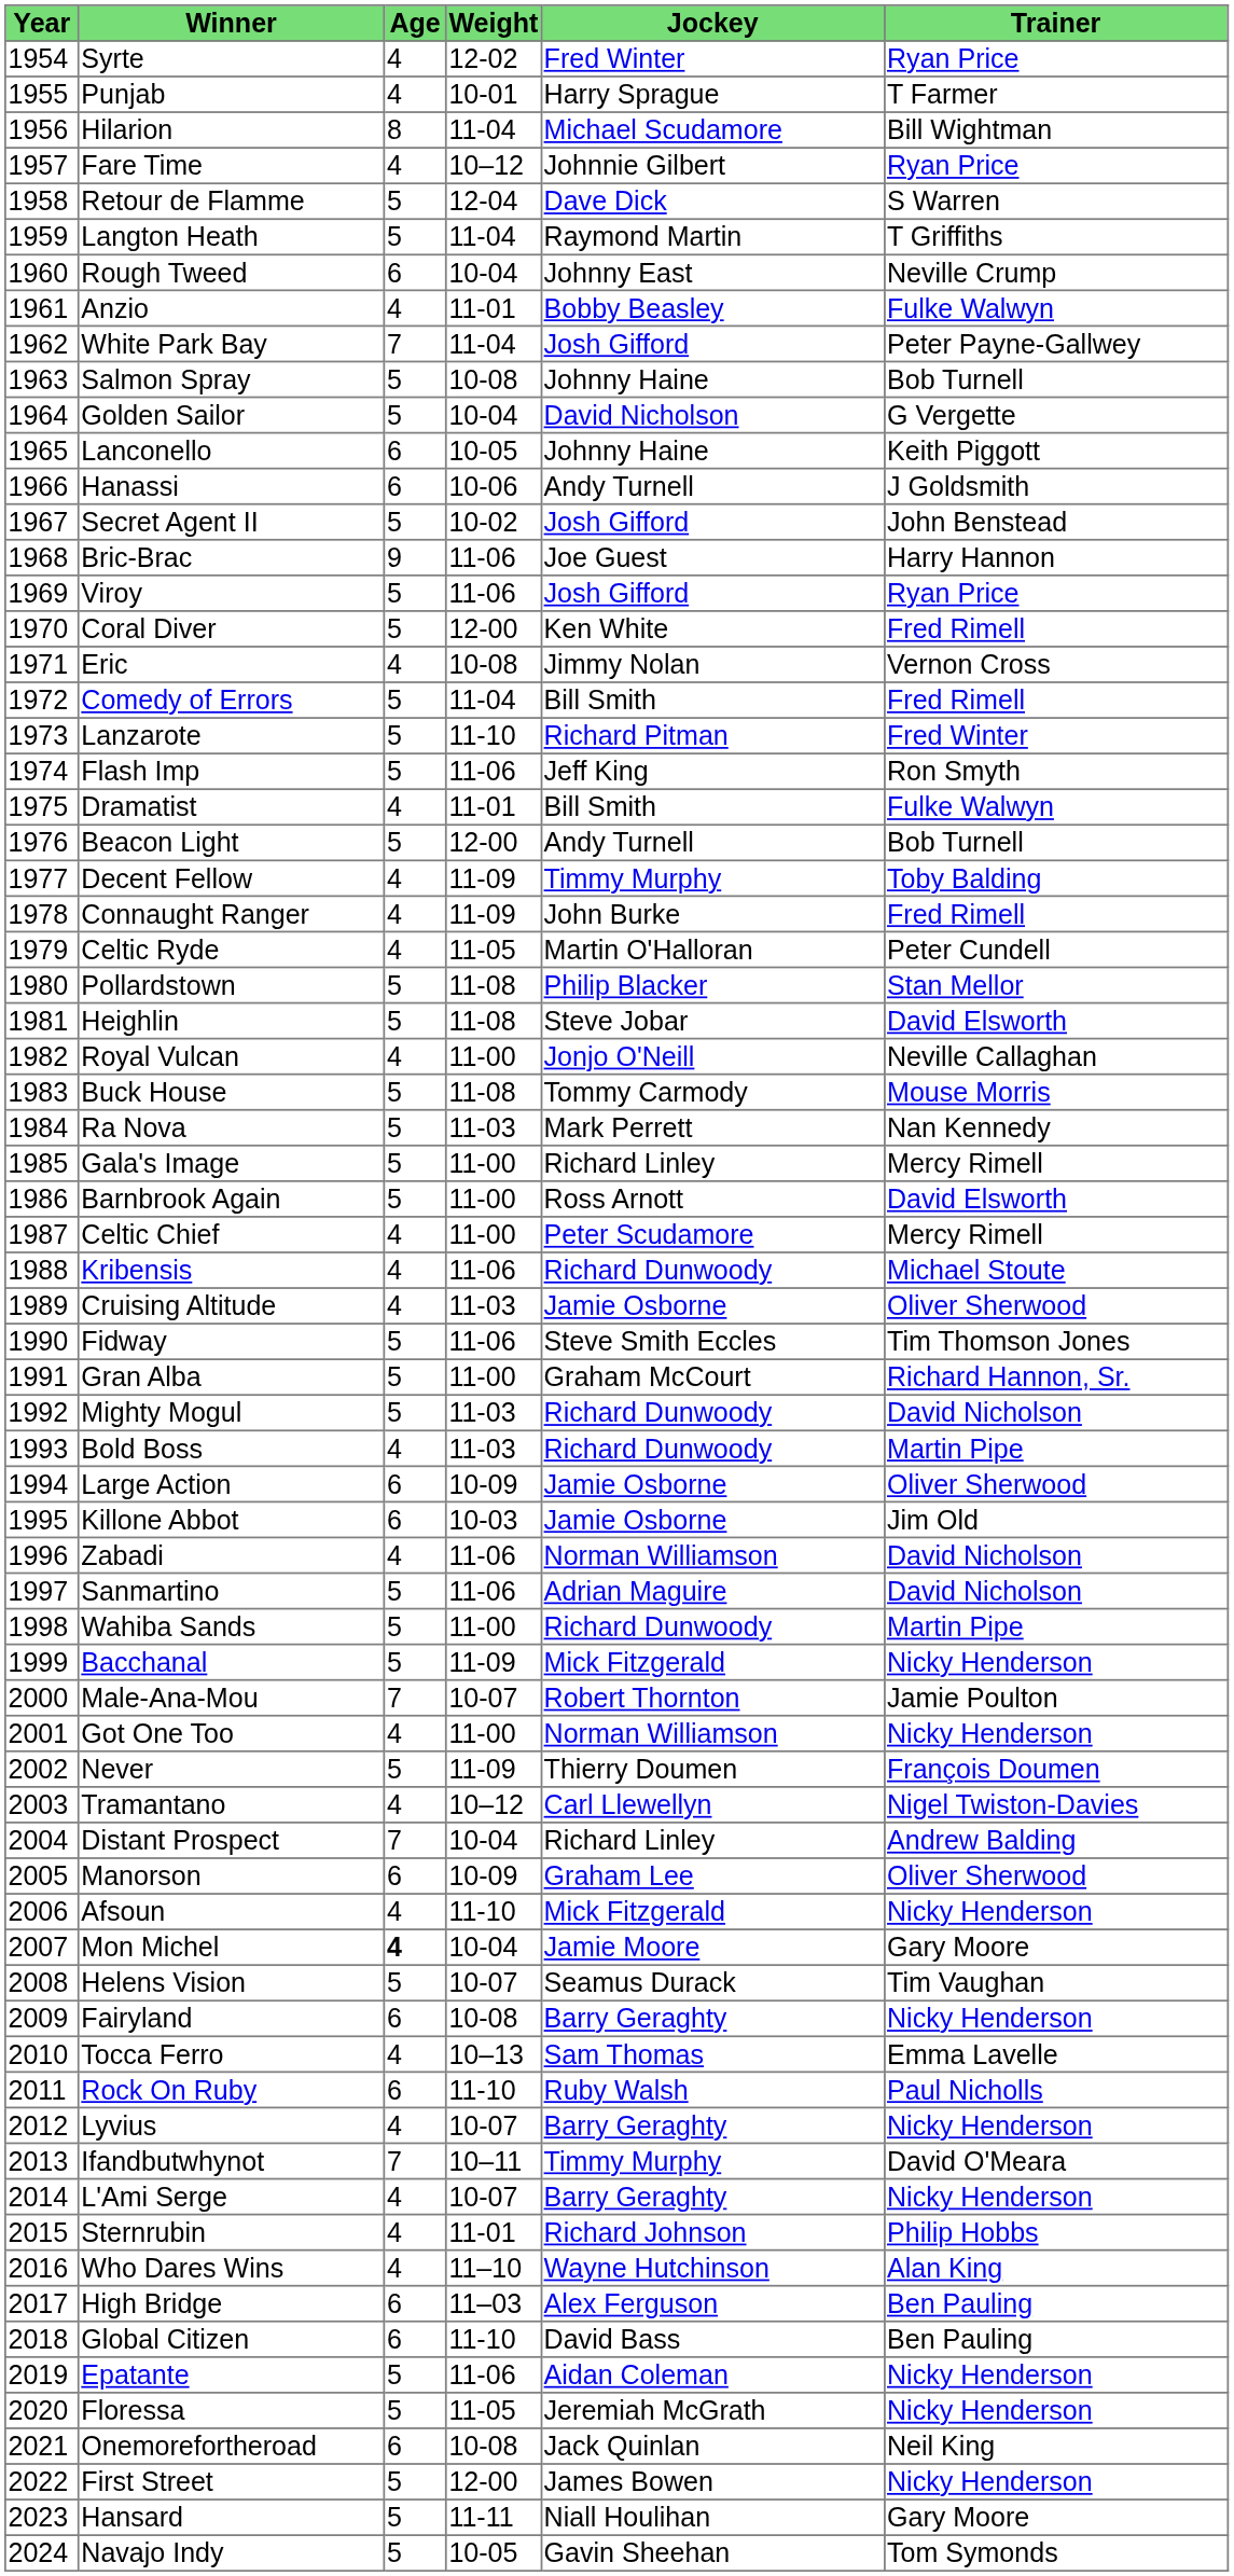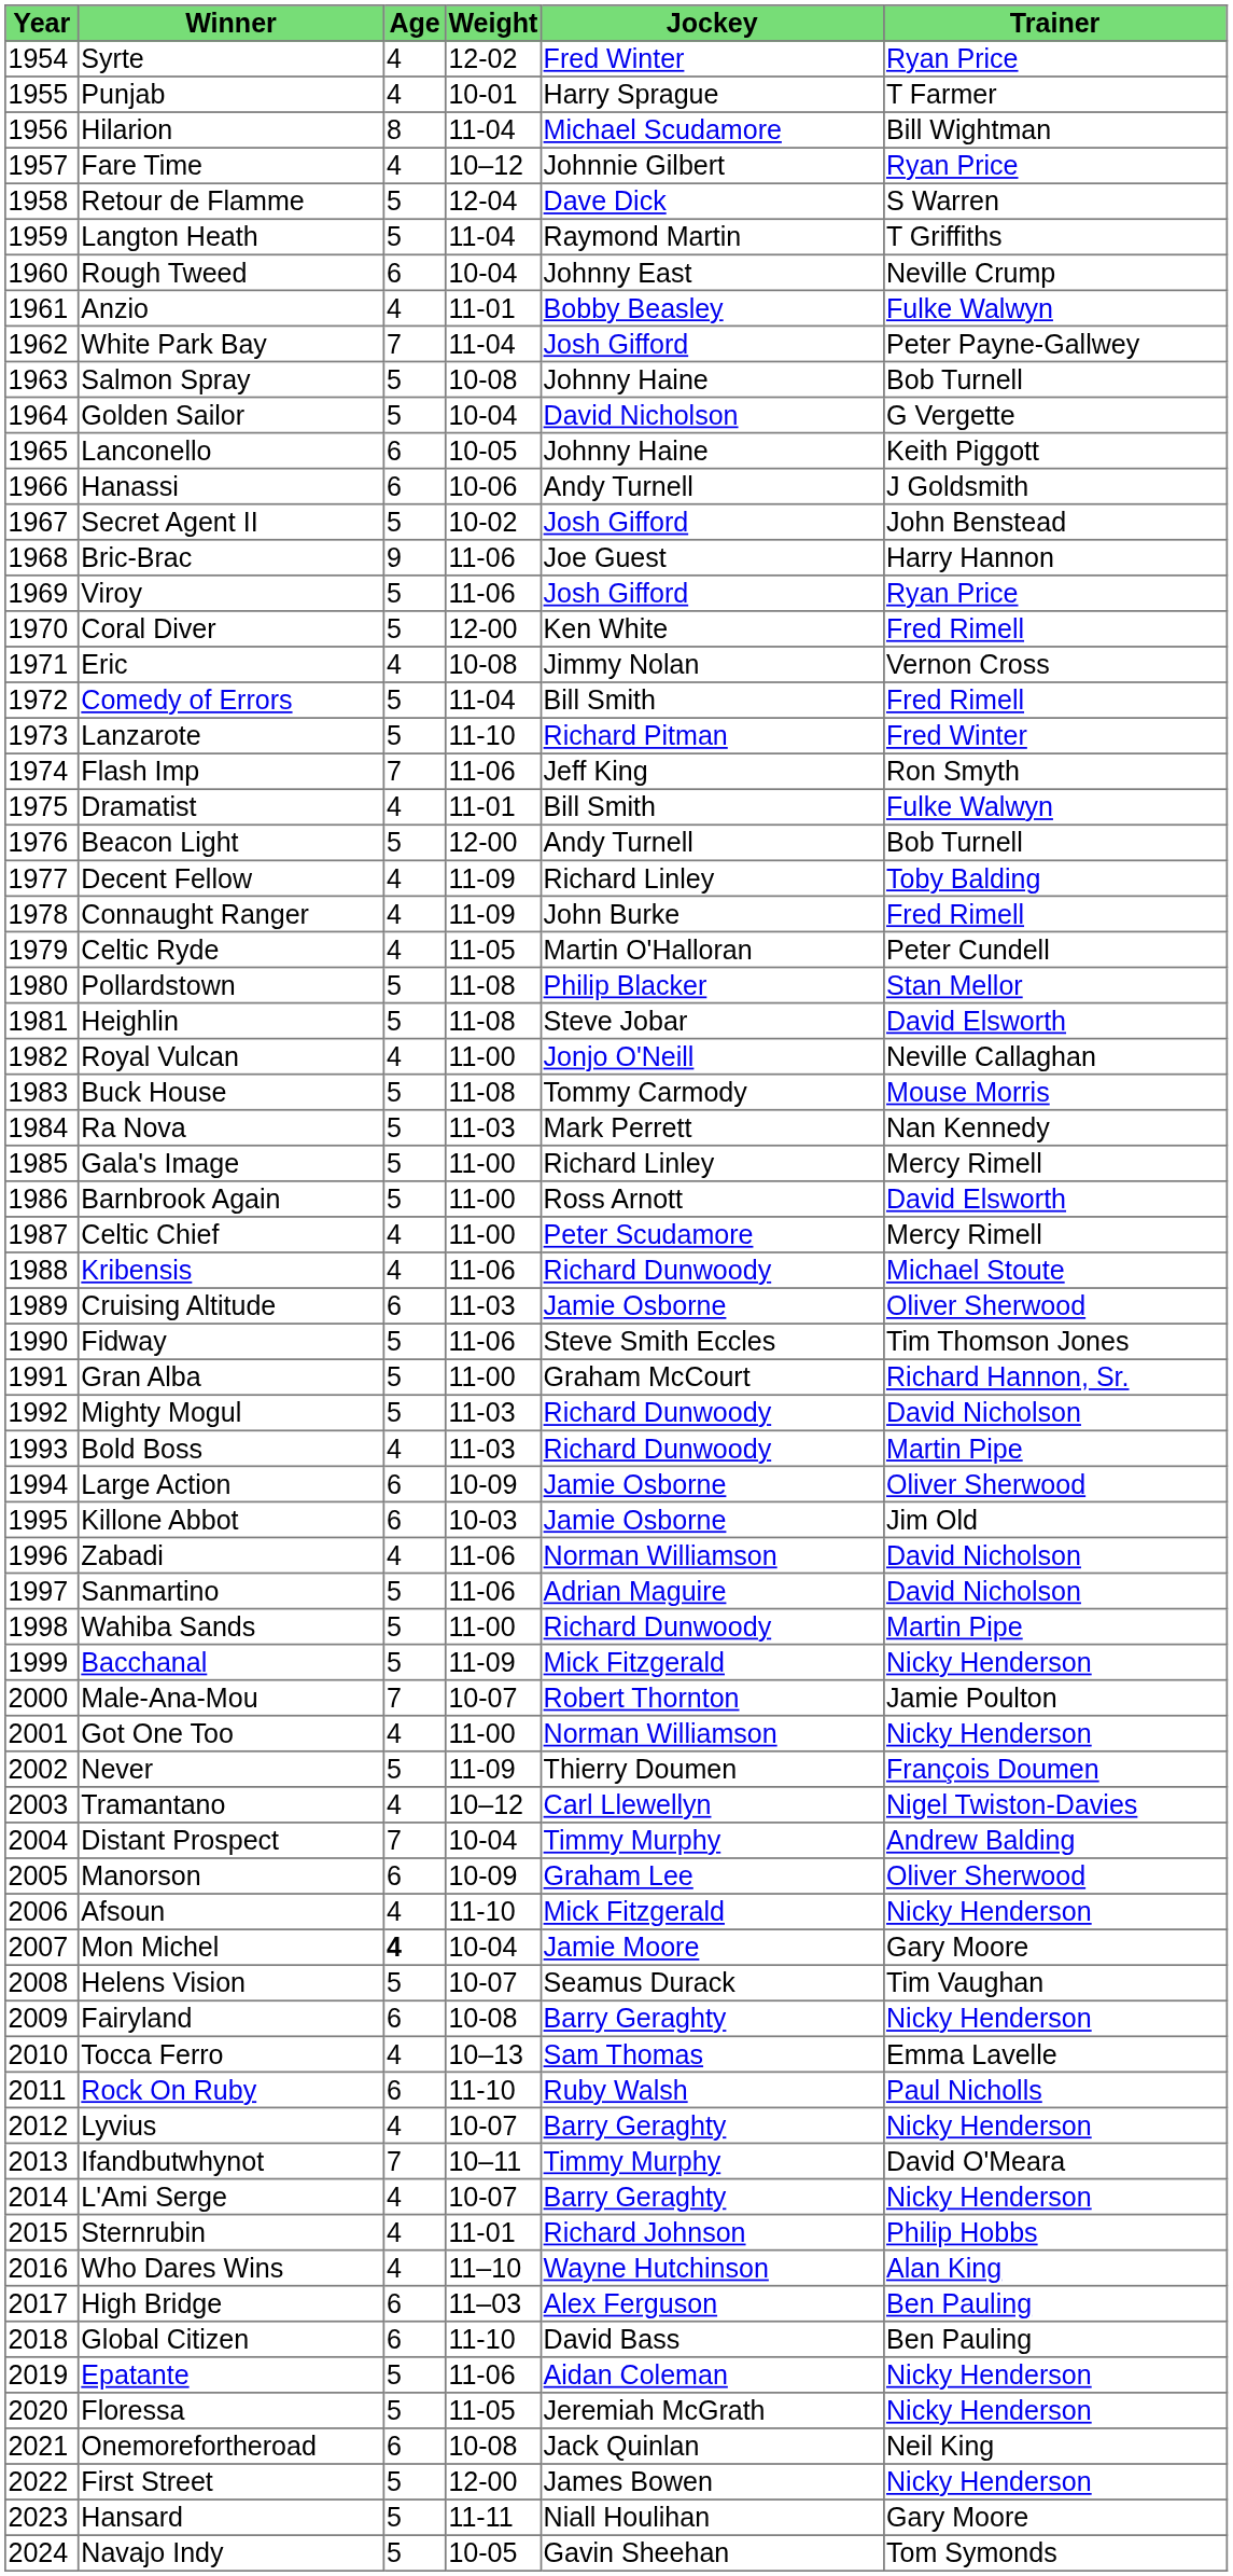 <table class = "sortable" | border="1" style="border-collapse: collapse; font-size:90%">
 <tr bgcolor="#77dd77" align="center">
 <th style="width:36px"><strong>Year</strong></th>
 <th style="width:160px"><strong>Winner</strong></th>
 <th style="width:30px"><strong>Age</strong></th>
 <th style="width:40px"><strong>Weight</strong></th>
 <th style="width:180px"><strong>Jockey</strong></th>
 <th style="width:180px"><strong>Trainer</strong></th>
 </tr>
 <tr>
 <td>1954</td>
 <td>Syrte</td>
 <td>4</td>
 <td>12-02</td>
 <td><a href='#'>Fred Winter</a></td>
 <td><a href='#'>Ryan Price</a></td>
 </tr>
 <tr>
 <td>1955</td>
 <td>Punjab</td>
 <td>4</td>
 <td>10-01</td>
 <td>Harry Sprague</td>
 <td>T Farmer</td>
 </tr>
 <tr>
 <td>1956</td>
 <td>Hilarion</td>
 <td>8</td>
 <td>11-04</td>
 <td><a href='#'>Michael Scudamore</a></td>
 <td>Bill Wightman</td>
 </tr>
 <tr>
 <td>1957</td>
 <td>Fare Time</td>
 <td>4</td>
 <td>10–12</td>
 <td>Johnnie Gilbert</td>
 <td><a href='#'>Ryan Price</a></td>
 </tr>
 <tr>
 <td>1958</td>
 <td>Retour de Flamme</td>
 <td>5</td>
 <td>12-04</td>
 <td><a href='#'>Dave Dick</a></td>
 <td>S Warren</td>
 </tr>
 <tr>
 <td>1959</td>
 <td>Langton Heath</td>
 <td>5</td>
 <td>11-04</td>
 <td>Raymond Martin</td>
 <td>T Griffiths</td>
 </tr>
 <tr>
 <td>1960</td>
 <td>Rough Tweed</td>
 <td>6</td>
 <td>10-04</td>
 <td>Johnny East</td>
 <td>Neville Crump</td>
 </tr>
 <tr>
 <td>1961</td>
 <td>Anzio</td>
 <td>4</td>
 <td>11-01</td>
 <td><a href='#'>Bobby Beasley</a></td>
 <td><a href='#'>Fulke Walwyn</a></td>
 </tr>
 <tr>
 <td>1962</td>
 <td>White Park Bay</td>
 <td>7</td>
 <td>11-04</td>
 <td><a href='#'>Josh Gifford</a></td>
 <td>Peter Payne-Gallwey</td>
 </tr>
 <tr>
 <td>1963</td>
 <td>Salmon Spray</td>
 <td>5</td>
 <td>10-08</td>
 <td>Johnny Haine</td>
 <td>Bob Turnell</td>
 </tr>
 <tr>
 <td>1964</td>
 <td>Golden Sailor</td>
 <td>5</td>
 <td>10-04</td>
 <td><a href='#'>David Nicholson</a></td>
 <td>G Vergette</td>
 </tr>
 <tr>
 <td>1965</td>
 <td>Lanconello</td>
 <td>6</td>
 <td>10-05</td>
 <td>Johnny Haine</td>
 <td>Keith Piggott</td>
 </tr>
 <tr>
 <td>1966</td>
 <td>Hanassi</td>
 <td>6</td>
 <td>10-06</td>
 <td>Andy Turnell</td>
 <td>J Goldsmith</td>
 </tr>
 <tr>
 <td>1967</td>
 <td>Secret Agent II</td>
 <td>5</td>
 <td>10-02</td>
 <td><a href='#'>Josh Gifford</a></td>
 <td>John Benstead</td>
 </tr>
 <tr>
 <td>1968</td>
 <td>Bric-Brac</td>
 <td>9</td>
 <td>11-06</td>
 <td>Joe Guest</td>
 <td>Harry Hannon</td>
 </tr>
 <tr>
 <td>1969</td>
 <td>Viroy</td>
 <td>5</td>
 <td>11-06</td>
 <td><a href='#'>Josh Gifford</a></td>
 <td><a href='#'>Ryan Price</a></td>
 </tr>
 <tr>
 <td>1970</td>
 <td>Coral Diver</td>
 <td>5</td>
 <td>12-00</td>
 <td>Ken White</td>
 <td><a href='#'>Fred Rimell</a></td>
 </tr>
 <tr>
 <td>1971</td>
 <td>Eric</td>
 <td>4</td>
 <td>10-08</td>
 <td>Jimmy Nolan</td>
 <td>Vernon Cross</td>
 </tr>
 <tr>
 <td>1972</td>
 <td><a href='#'>Comedy of Errors</a></td>
 <td>5</td>
 <td>11-04</td>
 <td>Bill Smith</td>
 <td><a href='#'>Fred Rimell</a></td>
 </tr>
 <tr>
 <td>1973</td>
 <td>Lanzarote</td>
 <td>5</td>
 <td>11-10</td>
 <td><a href='#'>Richard Pitman</a></td>
 <td><a href='#'>Fred Winter</a></td>
 </tr>
 <tr>
 <td>1974</td>
 <td>Flash Imp</td>
-<td>5</td>
+<td>7</td>
 <td>11-06</td>
 <td>Jeff King</td>
 <td>Ron Smyth</td>
 </tr>
 <tr>
 <td>1975</td>
 <td>Dramatist</td>
 <td>4</td>
 <td>11-01</td>
 <td>Bill Smith</td>
 <td><a href='#'>Fulke Walwyn</a></td>
 </tr>
 <tr>
 <td>1976</td>
 <td>Beacon Light</td>
 <td>5</td>
 <td>12-00</td>
 <td>Andy Turnell</td>
 <td>Bob Turnell</td>
 </tr>
 <tr>
 <td>1977</td>
 <td>Decent Fellow</td>
 <td>4</td>
 <td>11-09</td>
-<td><a href='#'>Timmy Murphy</a></td>
+<td>Richard Linley</td>
 <td><a href='#'>Toby Balding</a></td>
 </tr>
 <tr>
 <td>1978</td>
 <td>Connaught Ranger</td>
 <td>4</td>
 <td>11-09</td>
 <td>John Burke</td>
 <td><a href='#'>Fred Rimell</a></td>
 </tr>
 <tr>
 <td>1979</td>
 <td>Celtic Ryde</td>
 <td>4</td>
 <td>11-05</td>
 <td>Martin O'Halloran</td>
 <td>Peter Cundell</td>
 </tr>
 <tr>
 <td>1980</td>
 <td>Pollardstown</td>
 <td>5</td>
 <td>11-08</td>
 <td><a href='#'>Philip Blacker</a></td>
 <td><a href='#'>Stan Mellor</a></td>
 </tr>
 <tr>
 <td>1981</td>
 <td>Heighlin</td>
 <td>5</td>
 <td>11-08</td>
 <td>Steve Jobar</td>
 <td><a href='#'>David Elsworth</a></td>
 </tr>
 <tr>
 <td>1982</td>
 <td>Royal Vulcan</td>
 <td>4</td>
 <td>11-00</td>
 <td><a href='#'>Jonjo O'Neill</a></td>
 <td>Neville Callaghan</td>
 </tr>
 <tr>
 <td>1983</td>
 <td>Buck House</td>
 <td>5</td>
 <td>11-08</td>
 <td>Tommy Carmody</td>
 <td><a href='#'>Mouse Morris</a></td>
 </tr>
 <tr>
 <td>1984</td>
 <td>Ra Nova</td>
 <td>5</td>
 <td>11-03</td>
 <td>Mark Perrett</td>
 <td>Nan Kennedy</td>
 </tr>
 <tr>
 <td>1985</td>
 <td>Gala's Image</td>
 <td>5</td>
 <td>11-00</td>
 <td>Richard Linley</td>
 <td>Mercy Rimell</td>
 </tr>
 <tr>
 <td>1986</td>
 <td>Barnbrook Again</td>
 <td>5</td>
 <td>11-00</td>
 <td>Ross Arnott</td>
 <td><a href='#'>David Elsworth</a></td>
 </tr>
 <tr>
 <td>1987</td>
 <td>Celtic Chief</td>
 <td>4</td>
 <td>11-00</td>
 <td><a href='#'>Peter Scudamore</a></td>
 <td>Mercy Rimell</td>
 </tr>
 <tr>
 <td>1988</td>
 <td><a href='#'>Kribensis</a></td>
 <td>4</td>
 <td>11-06</td>
 <td><a href='#'>Richard Dunwoody</a></td>
 <td><a href='#'>Michael Stoute</a></td>
 </tr>
 <tr>
 <td>1989</td>
 <td>Cruising Altitude</td>
-<td>4</td>
+<td>6</td>
 <td>11-03</td>
 <td><a href='#'>Jamie Osborne</a></td>
 <td><a href='#'>Oliver Sherwood</a></td>
 </tr>
 <tr>
 <td>1990</td>
 <td>Fidway</td>
 <td>5</td>
 <td>11-06</td>
 <td>Steve Smith Eccles</td>
 <td>Tim Thomson Jones</td>
 </tr>
 <tr>
 <td>1991</td>
 <td>Gran Alba</td>
 <td>5</td>
 <td>11-00</td>
 <td>Graham McCourt</td>
 <td><a href='#'>Richard Hannon, Sr.</a></td>
 </tr>
 <tr>
 <td>1992</td>
 <td>Mighty Mogul</td>
 <td>5</td>
 <td>11-03</td>
 <td><a href='#'>Richard Dunwoody</a></td>
 <td><a href='#'>David Nicholson</a></td>
 </tr>
 <tr>
 <td>1993</td>
 <td>Bold Boss</td>
 <td>4</td>
 <td>11-03</td>
 <td><a href='#'>Richard Dunwoody</a></td>
 <td><a href='#'>Martin Pipe</a></td>
 </tr>
 <tr>
 <td>1994</td>
 <td>Large Action</td>
 <td>6</td>
 <td>10-09</td>
 <td><a href='#'>Jamie Osborne</a></td>
 <td><a href='#'>Oliver Sherwood</a></td>
 </tr>
 <tr>
 <td>1995</td>
 <td>Killone Abbot</td>
 <td>6</td>
 <td>10-03</td>
 <td><a href='#'>Jamie Osborne</a></td>
 <td>Jim Old</td>
 </tr>
 <tr>
 <td>1996</td>
 <td>Zabadi</td>
 <td>4</td>
 <td>11-06</td>
 <td><a href='#'>Norman Williamson</a></td>
 <td><a href='#'>David Nicholson</a></td>
 </tr>
 <tr>
 <td>1997</td>
 <td>Sanmartino</td>
 <td>5</td>
 <td>11-06</td>
 <td><a href='#'>Adrian Maguire</a></td>
 <td><a href='#'>David Nicholson</a></td>
 </tr>
 <tr>
 <td>1998</td>
 <td>Wahiba Sands</td>
 <td>5</td>
 <td>11-00</td>
 <td><a href='#'>Richard Dunwoody</a></td>
 <td><a href='#'>Martin Pipe</a></td>
 </tr>
 <tr>
 <td>1999</td>
 <td><a href='#'>Bacchanal</a></td>
 <td>5</td>
 <td>11-09</td>
 <td><a href='#'>Mick Fitzgerald</a></td>
 <td><a href='#'>Nicky Henderson</a></td>
 </tr>
 <tr>
 <td>2000</td>
 <td>Male-Ana-Mou</td>
 <td>7</td>
 <td>10-07</td>
 <td><a href='#'>Robert Thornton</a></td>
 <td>Jamie Poulton</td>
 </tr>
 <tr>
 <td>2001</td>
 <td>Got One Too</td>
 <td>4</td>
 <td>11-00</td>
 <td><a href='#'>Norman Williamson</a></td>
 <td><a href='#'>Nicky Henderson</a></td>
 </tr>
 <tr>
 <td>2002</td>
 <td>Never</td>
 <td>5</td>
 <td>11-09</td>
 <td>Thierry Doumen</td>
 <td><a href='#'>François Doumen</a></td>
 </tr>
 <tr>
 <td>2003</td>
 <td>Tramantano</td>
 <td>4</td>
 <td>10–12</td>
 <td><a href='#'>Carl Llewellyn</a></td>
 <td><a href='#'>Nigel Twiston-Davies</a></td>
 </tr>
 <tr>
 <td>2004</td>
 <td>Distant Prospect</td>
 <td>7</td>
 <td>10-04</td>
-<td>Richard Linley</td>
+<td><a href='#'>Timmy Murphy</a></td>
 <td><a href='#'>Andrew Balding</a></td>
 </tr>
 <tr>
 <td>2005</td>
 <td>Manorson</td>
 <td>6</td>
 <td>10-09</td>
 <td><a href='#'>Graham Lee</a></td>
 <td><a href='#'>Oliver Sherwood</a></td>
 </tr>
 <tr>
 <td>2006</td>
 <td>Afsoun</td>
 <td>4</td>
 <td>11-10</td>
 <td><a href='#'>Mick Fitzgerald</a></td>
 <td><a href='#'>Nicky Henderson</a></td>
 </tr>
 <tr>
 <td>2007</td>
 <td>Mon Michel</td>
 <td><strong>4</strong></td>
 <td>10-04</td>
 <td><a href='#'>Jamie Moore</a></td>
 <td>Gary Moore</td>
 </tr>
 <tr>
 <td>2008</td>
 <td>Helens Vision</td>
 <td>5</td>
 <td>10-07</td>
 <td>Seamus Durack</td>
 <td>Tim Vaughan</td>
 </tr>
 <tr>
 <td>2009</td>
 <td>Fairyland</td>
 <td>6</td>
 <td>10-08</td>
 <td><a href='#'>Barry Geraghty</a></td>
 <td><a href='#'>Nicky Henderson</a></td>
 </tr>
 <tr>
 <td>2010</td>
 <td>Tocca Ferro</td>
 <td>4</td>
 <td>10–13</td>
 <td><a href='#'>Sam Thomas</a></td>
 <td>Emma Lavelle</td>
 </tr>
 <tr>
 <td>2011</td>
 <td><a href='#'>Rock On Ruby</a></td>
 <td>6</td>
 <td>11-10</td>
 <td><a href='#'>Ruby Walsh</a></td>
 <td><a href='#'>Paul Nicholls</a></td>
 </tr>
 <tr>
 <td>2012</td>
 <td>Lyvius</td>
 <td>4</td>
 <td>10-07</td>
 <td><a href='#'>Barry Geraghty</a></td>
 <td><a href='#'>Nicky Henderson</a></td>
 </tr>
 <tr>
 <td>2013</td>
 <td>Ifandbutwhynot</td>
 <td>7</td>
 <td>10–11</td>
 <td><a href='#'>Timmy Murphy</a></td>
 <td>David O'Meara</td>
 </tr>
 <tr>
 <td>2014</td>
 <td>L'Ami Serge</td>
 <td>4</td>
 <td>10-07</td>
 <td><a href='#'>Barry Geraghty</a></td>
 <td><a href='#'>Nicky Henderson</a></td>
 </tr>
 <tr>
 <td>2015</td>
 <td>Sternrubin</td>
 <td>4</td>
 <td>11-01</td>
 <td><a href='#'>Richard Johnson</a></td>
 <td><a href='#'>Philip Hobbs</a></td>
 </tr>
 <tr>
 <td>2016</td>
 <td>Who Dares Wins</td>
 <td>4</td>
 <td>11–10</td>
 <td><a href='#'>Wayne Hutchinson</a></td>
 <td><a href='#'>Alan King</a></td>
 </tr>
 <tr>
 <td>2017</td>
 <td>High Bridge</td>
 <td>6</td>
 <td>11–03</td>
 <td><a href='#'>Alex Ferguson</a></td>
 <td><a href='#'>Ben Pauling</a></td>
 </tr>
 <tr>
 <td>2018</td>
 <td>Global Citizen</td>
 <td>6</td>
 <td>11-10</td>
 <td>David Bass</td>
 <td>Ben Pauling</td>
 </tr>
 <tr>
 <td>2019</td>
 <td><a href='#'>Epatante</a></td>
 <td>5</td>
 <td>11-06</td>
 <td><a href='#'>Aidan Coleman</a></td>
 <td><a href='#'>Nicky Henderson</a></td>
 </tr>
 <tr>
 <td>2020</td>
 <td>Floressa</td>
 <td>5</td>
 <td>11-05</td>
 <td>Jeremiah McGrath</td>
 <td><a href='#'>Nicky Henderson</a></td>
 </tr>
 <tr>
 <td>2021</td>
 <td>Onemorefortheroad</td>
 <td>6</td>
 <td>10-08</td>
 <td>Jack Quinlan</td>
 <td>Neil King</td>
 </tr>
 <tr>
 <td>2022</td>
 <td>First Street</td>
 <td>5</td>
 <td>12-00</td>
 <td>James Bowen</td>
 <td><a href='#'>Nicky Henderson</a></td>
 </tr>
 <tr>
 <td>2023</td>
 <td>Hansard</td>
 <td>5</td>
 <td>11-11</td>
 <td>Niall Houlihan</td>
 <td>Gary Moore</td>
 </tr>
 <tr>
 <td>2024</td>
 <td>Navajo Indy</td>
 <td>5</td>
 <td>10-05</td>
 <td>Gavin Sheehan</td>
 <td>Tom Symonds</td>
 </tr>
 </table>
